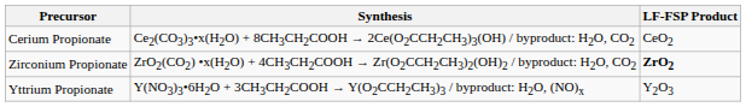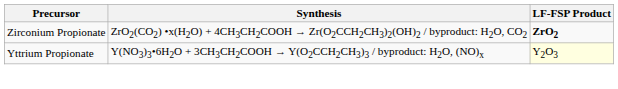 <table class="wikitable">
 <tr>
 <th>Precursor</th>
 <th>Synthesis</th>
 <th>LF-FSP Product</th>
-</tr>
-<tr>
-<td>Cerium Propionate</td>
-<td>Ce<sub>2</sub>(CO<sub>3</sub>)<sub>3</sub>•x(H<sub>2</sub>O) + 8CH<sub>3</sub>CH<sub>2</sub>COOH → 2Ce(O<sub>2</sub>CCH<sub>2</sub>CH<sub>3</sub>)<sub>3</sub>(OH) / byproduct: H<sub>2</sub>O, CO<sub>2</sub></td>
-<td>CeO<sub>2</sub></td>
 </tr>
 <tr>
 <td>Zirconium Propionate</td>
 <td>ZrO<sub>2</sub>(CO<sub>2</sub>) •x(H<sub>2</sub>O) + 4CH<sub>3</sub>CH<sub>2</sub>COOH → Zr(O<sub>2</sub>CCH<sub>2</sub>CH<sub>3</sub>)<sub>2</sub>(OH)<sub>2</sub> / byproduct: H<sub>2</sub>O, CO<sub>2</sub></td>
 <td><strong>ZrO<sub>2</sub></strong></td>
 </tr>
 <tr>
 <td>Yttrium Propionate</td>
 <td>Y(NO<sub>3</sub>)<sub>3</sub>•6H<sub>2</sub>O + 3CH<sub>3</sub>CH<sub>2</sub>COOH → Y(O<sub>2</sub>CCH<sub>2</sub>CH<sub>3</sub>)<sub>3</sub> / byproduct: H<sub>2</sub>O, (NO)<sub>x</sub></td>
-<td>Y<sub>2</sub>O<sub>3</sub></td>
+<td style="background: lightyellow;">Y<sub>2</sub>O<sub>3</sub></td>
 </tr>
 </table>
